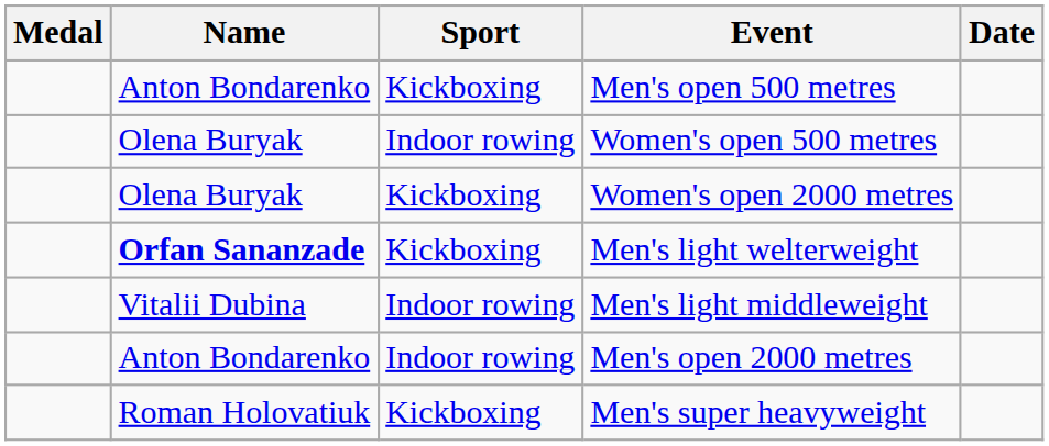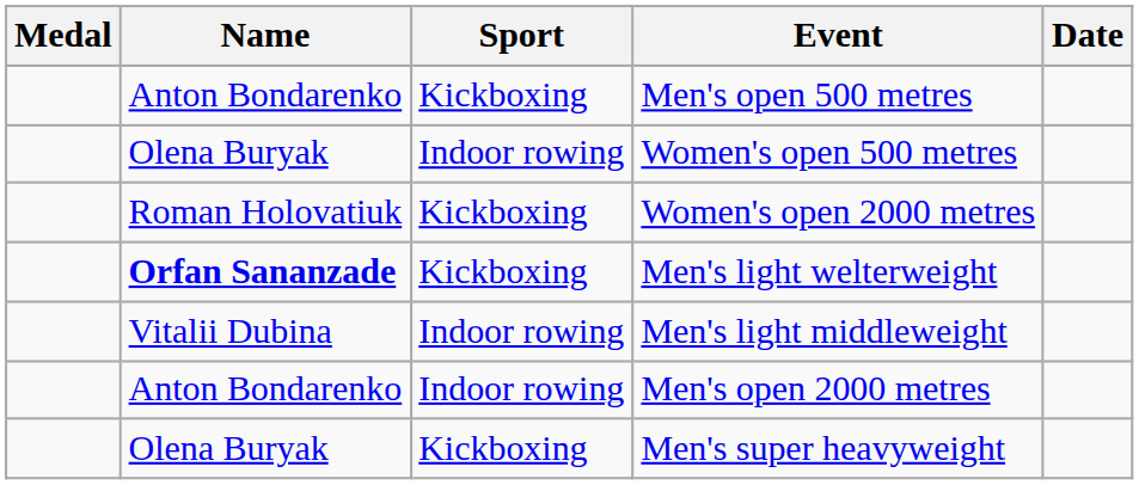 <table class="wikitable sortable" style="font-size:90%">
 <tr>
 <th>Medal</th>
 <th>Name</th>
 <th>Sport</th>
 <th>Event</th>
 <th>Date</th>
 </tr>
 <tr>
 <td></td>
 <td><a href='#'>Anton Bondarenko</a></td>
 <td><a href='#'>Kickboxing</a></td>
 <td><a href='#'>Men's open 500 metres</a></td>
 <td></td>
 </tr>
 <tr>
 <td></td>
 <td><a href='#'>Olena Buryak</a></td>
 <td><a href='#'>Indoor rowing</a></td>
 <td><a href='#'>Women's open 500 metres</a></td>
 <td></td>
 </tr>
 <tr>
 <td></td>
-<td><a href='#'>Olena Buryak</a></td>
+<td><a href='#'>Roman Holovatiuk</a></td>
 <td><a href='#'>Kickboxing</a></td>
 <td><a href='#'>Women's open 2000 metres</a></td>
 <td></td>
 </tr>
 <tr>
 <td></td>
 <td><strong><a href='#'>Orfan Sananzade</a></strong></td>
 <td><a href='#'>Kickboxing</a></td>
 <td><a href='#'>Men's light welterweight</a></td>
 <td></td>
 </tr>
 <tr>
 <td></td>
 <td><a href='#'>Vitalii Dubina</a></td>
 <td><a href='#'>Indoor rowing</a></td>
 <td><a href='#'>Men's light middleweight</a></td>
 <td></td>
 </tr>
 <tr>
 <td></td>
 <td><a href='#'>Anton Bondarenko</a></td>
 <td><a href='#'>Indoor rowing</a></td>
 <td><a href='#'>Men's open 2000 metres</a></td>
 <td></td>
 </tr>
 <tr>
 <td></td>
-<td><a href='#'>Roman Holovatiuk</a></td>
+<td><a href='#'>Olena Buryak</a></td>
 <td><a href='#'>Kickboxing</a></td>
 <td><a href='#'>Men's super heavyweight</a></td>
 <td></td>
 </tr>
 </table>
